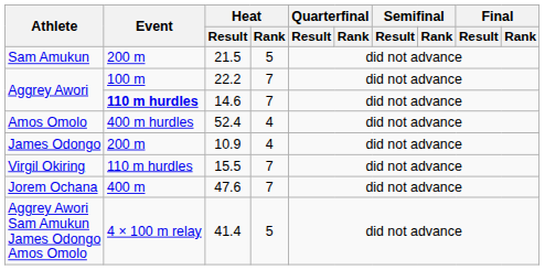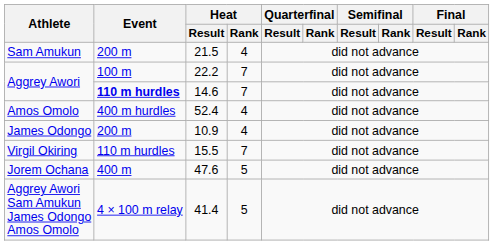 <table class="wikitable" style="font-size:90%">
 <tr>
 <th rowspan="2">Athlete</th>
 <th rowspan="2">Event</th>
 <th colspan="2">Heat</th>
 <th colspan="2">Quarterfinal</th>
 <th colspan="2">Semifinal</th>
 <th colspan="2">Final</th>
 </tr>
 <tr style="font-size:95%">
 <th>Result</th>
 <th>Rank</th>
 <th>Result</th>
 <th>Rank</th>
 <th>Result</th>
 <th>Rank</th>
 <th>Result</th>
 <th>Rank</th>
 </tr>
 <tr align=center>
 <td align=left><a href='#'>Sam Amukun</a></td>
 <td align=left><a href='#'>200 m</a></td>
 <td>21.5</td>
-<td>5</td>
+<td>4</td>
 <td colspan=6>did not advance</td>
 </tr>
 <tr align=center>
 <td align=left rowspan=2><a href='#'>Aggrey Awori</a></td>
 <td align=left><a href='#'>100 m</a></td>
 <td>22.2</td>
 <td>7</td>
 <td colspan=6>did not advance</td>
 </tr>
 <tr align=center>
 <td align=left><strong><a href='#'>110 m hurdles</a></strong></td>
 <td>14.6</td>
 <td>7</td>
 <td colspan=6>did not advance</td>
 </tr>
 <tr align=center>
 <td align=left><a href='#'>Amos Omolo</a></td>
 <td align=left><a href='#'>400 m hurdles</a></td>
 <td>52.4</td>
 <td>4</td>
 <td colspan=6>did not advance</td>
 </tr>
 <tr align=center>
 <td align=left><a href='#'>James Odongo</a></td>
 <td align=left><a href='#'>200 m</a></td>
 <td>10.9</td>
 <td>4</td>
 <td colspan=6>did not advance</td>
 </tr>
 <tr align=center>
 <td align=left><a href='#'>Virgil Okiring</a></td>
 <td align=left><a href='#'>110 m hurdles</a></td>
 <td>15.5</td>
 <td>7</td>
 <td colspan=6>did not advance</td>
 </tr>
 <tr align=center>
 <td align=left><a href='#'>Jorem Ochana</a></td>
 <td align=left><a href='#'>400 m</a></td>
 <td>47.6</td>
-<td>7</td>
+<td>5</td>
 <td colspan=6>did not advance</td>
 </tr>
 <tr align=center>
 <td align=left><a href='#'>Aggrey Awori</a><br><a href='#'>Sam Amukun</a><br><a href='#'>James Odongo</a><br><a href='#'>Amos Omolo</a></td>
 <td align=left><a href='#'>4 × 100 m relay</a></td>
 <td>41.4</td>
 <td>5</td>
 <td colspan=6>did not advance</td>
 </tr>
 </table>
